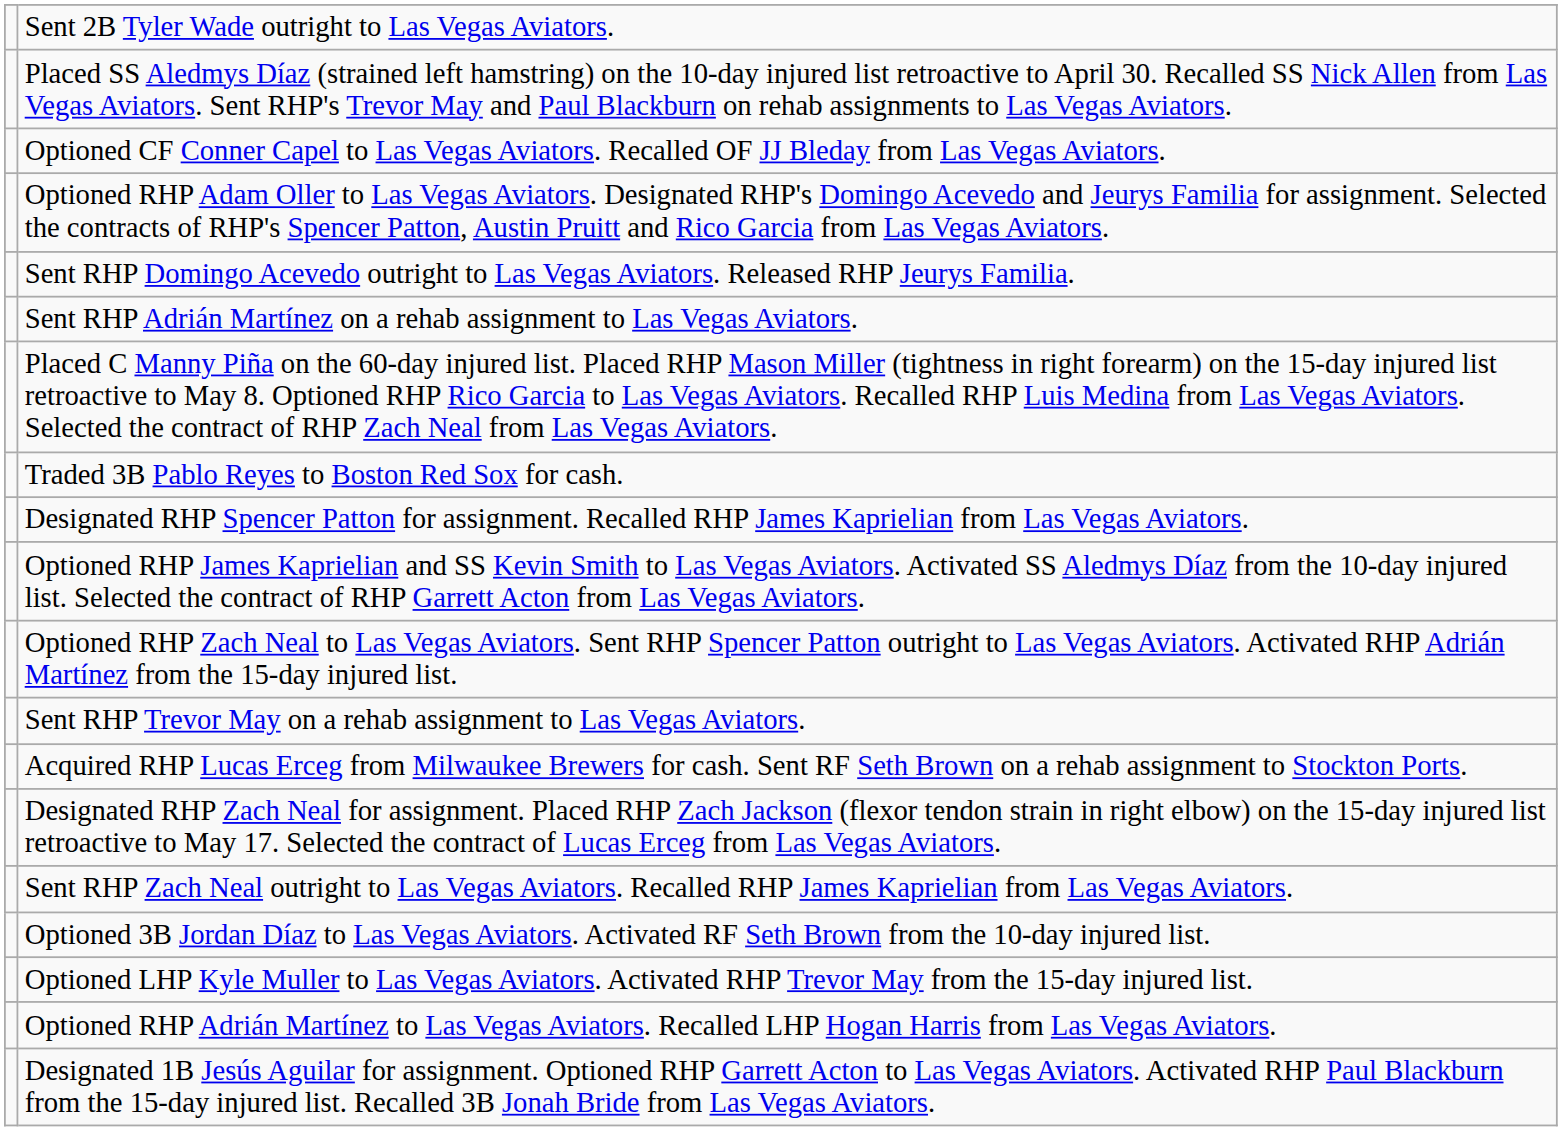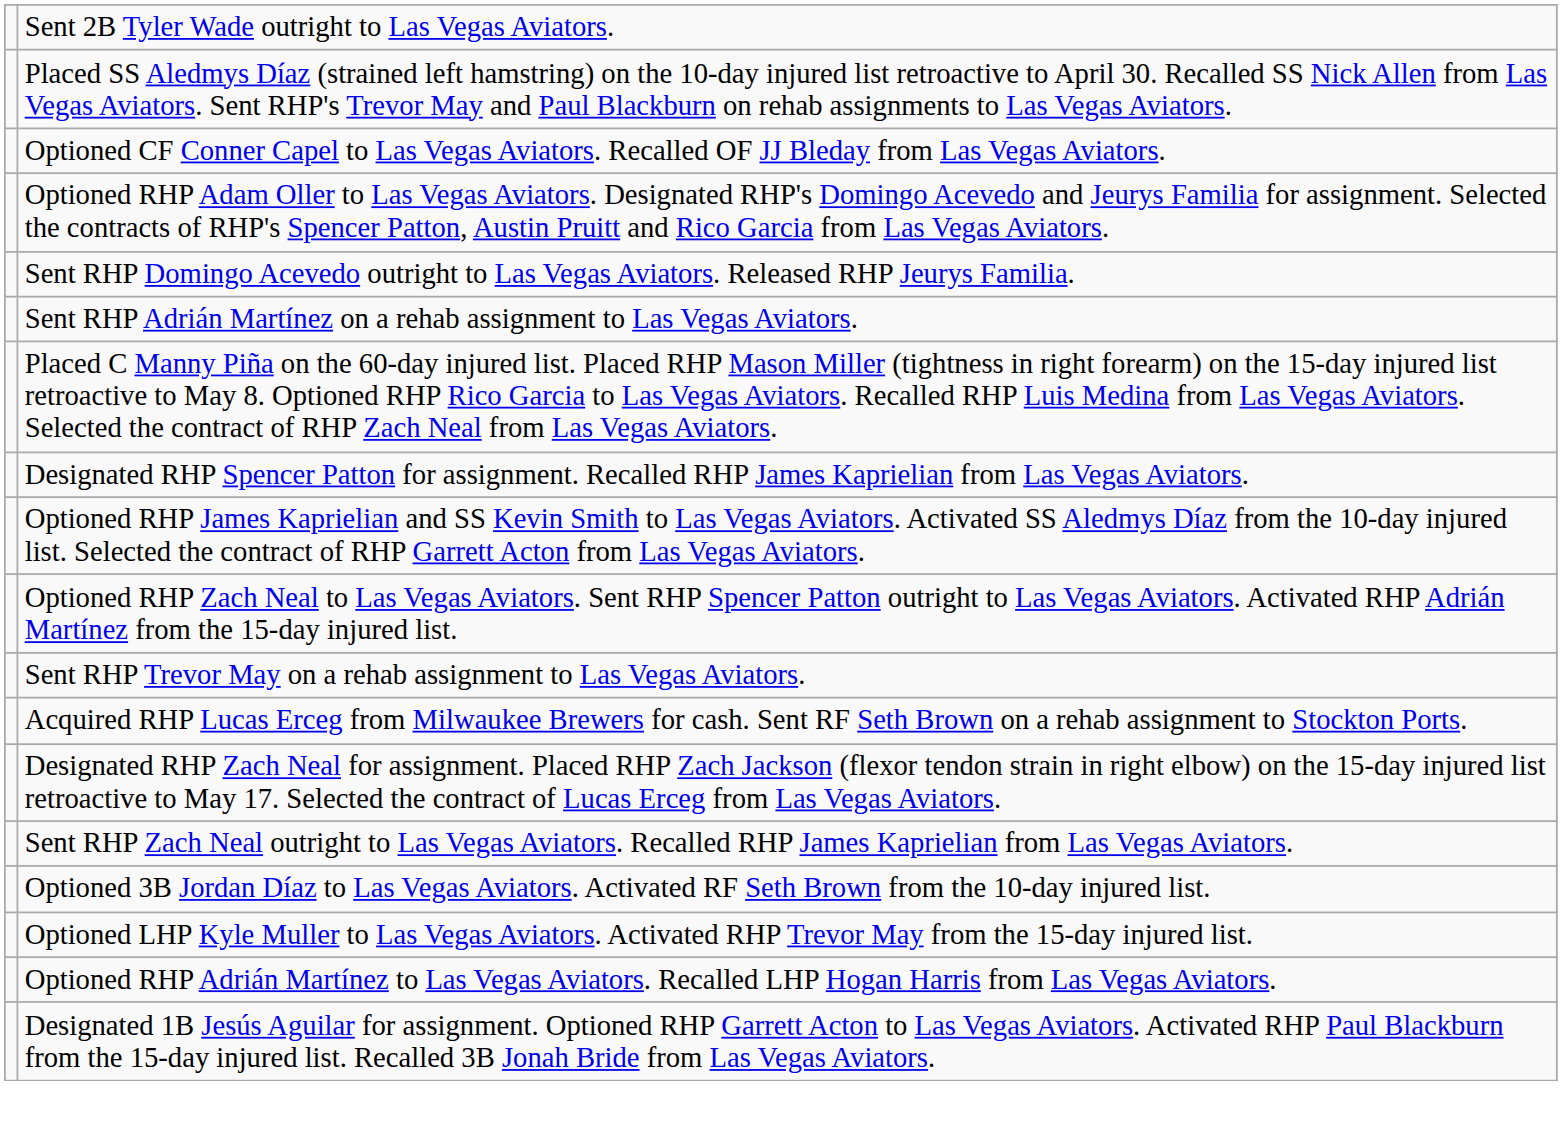 <table class="wikitable">
 <tr>
 <td></td>
 <td>Sent 2B <a href='#'>Tyler Wade</a> outright to <a href='#'>Las Vegas Aviators</a>.</td>
 </tr>
 <tr>
 <td></td>
 <td>Placed SS <a href='#'>Aledmys Díaz</a> (strained left hamstring) on the 10-day injured list retroactive to April 30. Recalled SS <a href='#'>Nick Allen</a> from <a href='#'>Las Vegas Aviators</a>. Sent RHP's <a href='#'>Trevor May</a> and <a href='#'>Paul Blackburn</a> on rehab assignments to <a href='#'>Las Vegas Aviators</a>.</td>
 </tr>
 <tr>
 <td></td>
 <td>Optioned CF <a href='#'>Conner Capel</a> to <a href='#'>Las Vegas Aviators</a>. Recalled OF <a href='#'>JJ Bleday</a> from <a href='#'>Las Vegas Aviators</a>.</td>
 </tr>
 <tr>
 <td></td>
 <td>Optioned RHP <a href='#'>Adam Oller</a> to <a href='#'>Las Vegas Aviators</a>. Designated RHP's <a href='#'>Domingo Acevedo</a> and <a href='#'>Jeurys Familia</a> for assignment. Selected the contracts of RHP's <a href='#'>Spencer Patton</a>, <a href='#'>Austin Pruitt</a> and <a href='#'>Rico Garcia</a> from <a href='#'>Las Vegas Aviators</a>.</td>
 </tr>
 <tr>
 <td></td>
 <td>Sent RHP <a href='#'>Domingo Acevedo</a> outright to <a href='#'>Las Vegas Aviators</a>. Released RHP <a href='#'>Jeurys Familia</a>.</td>
 </tr>
 <tr>
 <td></td>
 <td>Sent RHP <a href='#'>Adrián Martínez</a> on a rehab assignment to <a href='#'>Las Vegas Aviators</a>.</td>
 </tr>
 <tr>
 <td></td>
 <td>Placed C <a href='#'>Manny Piña</a> on the 60-day injured list. Placed RHP <a href='#'>Mason Miller</a> (tightness in right forearm) on the 15-day injured list retroactive to May 8. Optioned RHP <a href='#'>Rico Garcia</a> to <a href='#'>Las Vegas Aviators</a>. Recalled RHP <a href='#'>Luis Medina</a> from <a href='#'>Las Vegas Aviators</a>. Selected the contract of RHP <a href='#'>Zach Neal</a> from <a href='#'>Las Vegas Aviators</a>.</td>
-</tr>
-<tr>
-<td></td>
-<td>Traded 3B <a href='#'>Pablo Reyes</a> to <a href='#'>Boston Red Sox</a> for cash.</td>
 </tr>
 <tr>
 <td></td>
 <td>Designated RHP <a href='#'>Spencer Patton</a> for assignment. Recalled RHP <a href='#'>James Kaprielian</a> from <a href='#'>Las Vegas Aviators</a>.</td>
 </tr>
 <tr>
 <td></td>
 <td>Optioned RHP <a href='#'>James Kaprielian</a> and SS <a href='#'>Kevin Smith</a> to <a href='#'>Las Vegas Aviators</a>. Activated SS <a href='#'>Aledmys Díaz</a> from the 10-day injured list. Selected the contract of RHP <a href='#'>Garrett Acton</a> from <a href='#'>Las Vegas Aviators</a>.</td>
 </tr>
 <tr>
 <td></td>
 <td>Optioned RHP <a href='#'>Zach Neal</a> to <a href='#'>Las Vegas Aviators</a>. Sent RHP <a href='#'>Spencer Patton</a> outright to <a href='#'>Las Vegas Aviators</a>. Activated RHP <a href='#'>Adrián Martínez</a> from the 15-day injured list.</td>
 </tr>
 <tr>
 <td></td>
 <td>Sent RHP <a href='#'>Trevor May</a> on a rehab assignment to <a href='#'>Las Vegas Aviators</a>.</td>
 </tr>
 <tr>
 <td></td>
 <td>Acquired RHP <a href='#'>Lucas Erceg</a> from <a href='#'>Milwaukee Brewers</a> for cash. Sent RF <a href='#'>Seth Brown</a> on a rehab assignment to <a href='#'>Stockton Ports</a>.</td>
 </tr>
 <tr>
 <td></td>
 <td>Designated RHP <a href='#'>Zach Neal</a> for assignment. Placed RHP <a href='#'>Zach Jackson</a> (flexor tendon strain in right elbow) on the 15-day injured list retroactive to May 17. Selected the contract of <a href='#'>Lucas Erceg</a> from <a href='#'>Las Vegas Aviators</a>.</td>
 </tr>
 <tr>
 <td></td>
 <td>Sent RHP <a href='#'>Zach Neal</a> outright to <a href='#'>Las Vegas Aviators</a>. Recalled RHP <a href='#'>James Kaprielian</a> from <a href='#'>Las Vegas Aviators</a>.</td>
 </tr>
 <tr>
 <td></td>
 <td>Optioned 3B <a href='#'>Jordan Díaz</a> to <a href='#'>Las Vegas Aviators</a>. Activated RF <a href='#'>Seth Brown</a> from the 10-day injured list.</td>
 </tr>
 <tr>
 <td></td>
 <td>Optioned LHP <a href='#'>Kyle Muller</a> to <a href='#'>Las Vegas Aviators</a>. Activated RHP <a href='#'>Trevor May</a> from the 15-day injured list.</td>
 </tr>
 <tr>
 <td></td>
 <td>Optioned RHP <a href='#'>Adrián Martínez</a> to <a href='#'>Las Vegas Aviators</a>. Recalled LHP <a href='#'>Hogan Harris</a> from <a href='#'>Las Vegas Aviators</a>.</td>
 </tr>
 <tr>
 <td></td>
 <td>Designated 1B <a href='#'>Jesús Aguilar</a> for assignment. Optioned RHP <a href='#'>Garrett Acton</a> to <a href='#'>Las Vegas Aviators</a>. Activated RHP <a href='#'>Paul Blackburn</a> from the 15-day injured list. Recalled 3B <a href='#'>Jonah Bride</a> from <a href='#'>Las Vegas Aviators</a>.</td>
 </tr>
 </table>
